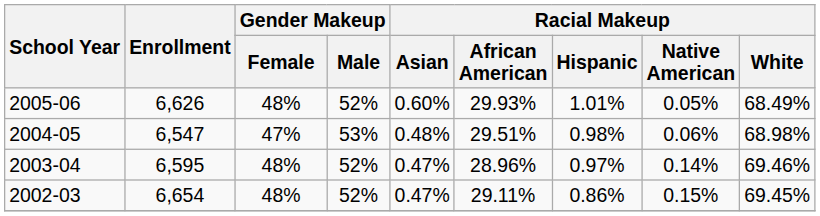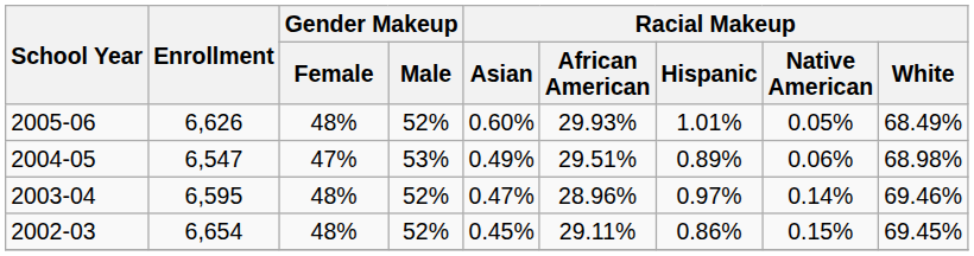 <table class="wikitable" style="font-size: 95%;">
 <tr>
 <th rowspan="2">School Year</th>
 <th rowspan="2">Enrollment</th>
 <th colspan="2">Gender Makeup</th>
 <th colspan="5">Racial Makeup</th>
 </tr>
 <tr>
 <th>Female</th>
 <th>Male</th>
 <th>Asian</th>
 <th>African <br>American</th>
 <th>Hispanic</th>
 <th>Native <br>American</th>
 <th>White</th>
 </tr>
 <tr>
 <td align="left">2005-06</td>
 <td align="center">6,626</td>
 <td align="center">48%</td>
 <td align="center">52%</td>
 <td align="center">0.60%</td>
 <td align="center">29.93%</td>
 <td align="center">1.01%</td>
 <td align="center">0.05%</td>
 <td align="center">68.49%</td>
 </tr>
 <tr>
 <td align="left">2004-05</td>
 <td align="center">6,547</td>
 <td align="center">47%</td>
 <td align="center">53%</td>
-<td align="center">0.48%</td>
+<td align="center">0.49%</td>
 <td align="center">29.51%</td>
-<td align="center">0.98%</td>
+<td align="center">0.89%</td>
 <td align="center">0.06%</td>
 <td align="center">68.98%</td>
 </tr>
 <tr>
 <td align="left">2003-04</td>
 <td align="center">6,595</td>
 <td align="center">48%</td>
 <td align="center">52%</td>
 <td align="center">0.47%</td>
 <td align="center">28.96%</td>
 <td align="center">0.97%</td>
 <td align="center">0.14%</td>
 <td align="center">69.46%</td>
 </tr>
 <tr>
 <td align="left">2002-03</td>
 <td align="center">6,654</td>
 <td align="center">48%</td>
 <td align="center">52%</td>
-<td align="center">0.47%</td>
+<td align="center">0.45%</td>
 <td align="center">29.11%</td>
 <td align="center">0.86%</td>
 <td align="center">0.15%</td>
 <td align="center">69.45%</td>
 </tr>
 <tr>
 </tr>
 </table>
